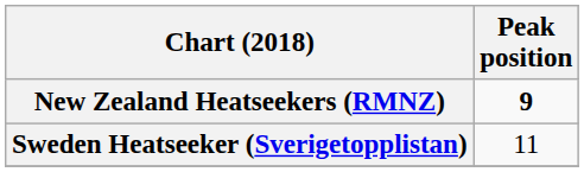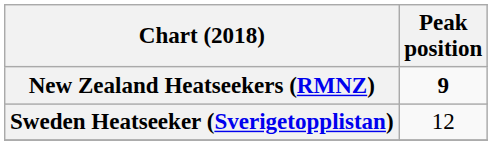 <table class="wikitable sortable plainrowheaders" style="text-align:center">
 <tr>
 <th scope="col">Chart (2018)</th>
 <th scope="col">Peak<br> position</th>
 </tr>
 <tr>
 <th scope="row">New Zealand Heatseekers (<a href='#'>RMNZ</a>)</th>
 <td><strong>9</strong></td>
 </tr>
 <tr>
 <th scope="row">Sweden Heatseeker (<a href='#'>Sverigetopplistan</a>)</th>
-<td>11</td>
+<td>12</td>
 </tr>
 <tr>
 </tr>
 </table>
